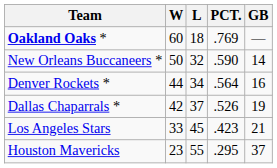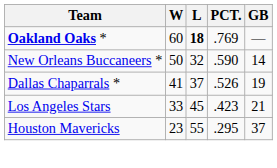 <table class="wikitable" style="text-align:center;">
 <tr>
 <th>Team</th>
 <th>W</th>
 <th>L</th>
 <th>PCT.</th>
 <th>GB</th>
 </tr>
 <tr>
 <td align="left"><strong><a href='#'>Oakland Oaks</a></strong> *</td>
 <td>60</td>
-<td>18</td>
+<td><strong>18</strong></td>
 <td>.769</td>
 <td>—</td>
 </tr>
 <tr>
 <td align="left"><a href='#'>New Orleans Buccaneers</a> *</td>
 <td>50</td>
 <td>32</td>
 <td>.590</td>
 <td>14</td>
 </tr>
 <tr>
-<td align="left"><a href='#'>Denver Rockets</a> *</td>
-<td>44</td>
-<td>34</td>
-<td>.564</td>
-<td>16</td>
-</tr>
-<tr>
 <td align="left"><a href='#'>Dallas Chaparrals</a> *</td>
-<td>42</td>
+<td>41</td>
 <td>37</td>
 <td>.526</td>
 <td>19</td>
 </tr>
 <tr>
 <td align="left"><a href='#'>Los Angeles Stars</a></td>
 <td>33</td>
 <td>45</td>
 <td>.423</td>
 <td>21</td>
 </tr>
 <tr>
 <td align="left"><a href='#'>Houston Mavericks</a></td>
 <td>23</td>
 <td>55</td>
 <td>.295</td>
 <td>37</td>
 </tr>
 </table>
